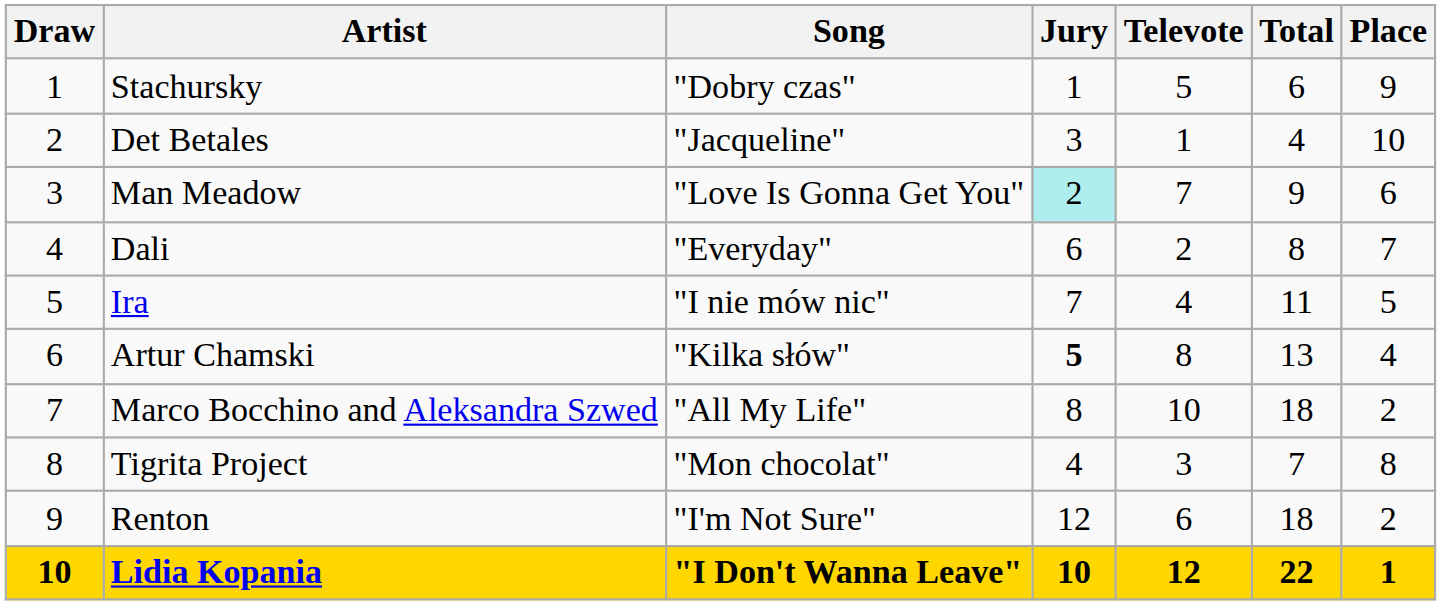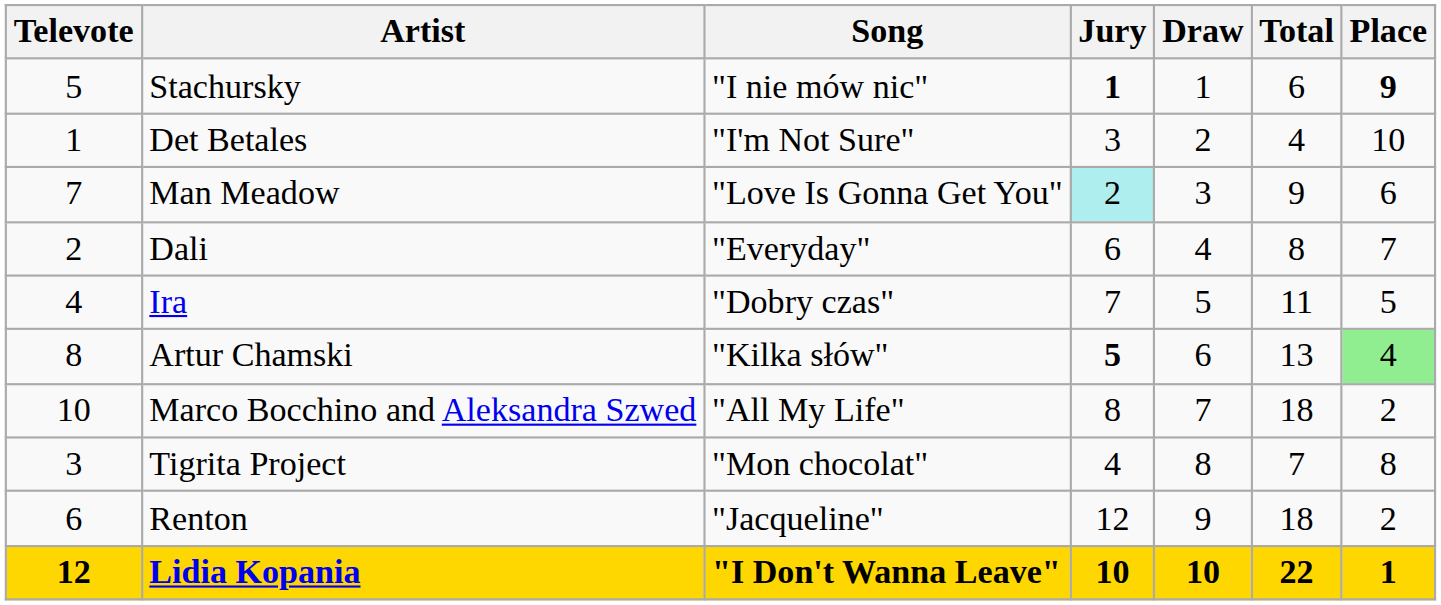 <table class="sortable wikitable" style="margin: 1em auto 1em auto; text-align:center;">
 <tr>
-<th>Draw</th>
+<th>Televote</th>
 <th>Artist</th>
 <th>Song</th>
 <th>Jury</th>
-<th>Televote</th>
+<th>Draw</th>
 <th>Total</th>
 <th>Place</th>
 </tr>
 <tr>
+<td>5</td>
+<td align="left">Stachursky</td>
+<td align="left">"I nie mów nic"</td>
+<td><strong>1</strong></td>
 <td>1</td>
-<td align="left">Stachursky</td>
-<td align="left">"Dobry czas"</td>
-<td>1</td>
-<td>5</td>
 <td>6</td>
-<td>9</td>
+<td><strong>9</strong></td>
 </tr>
 <tr>
+<td>1</td>
+<td align="left">Det Betales</td>
+<td align="left">"I'm Not Sure"</td>
+<td>3</td>
 <td>2</td>
-<td align="left">Det Betales</td>
-<td align="left">"Jacqueline"</td>
-<td>3</td>
-<td>1</td>
 <td>4</td>
 <td>10</td>
 </tr>
 <tr>
-<td>3</td>
+<td>7</td>
 <td align="left">Man Meadow</td>
 <td align="left">"Love Is Gonna Get You"</td>
 <td style="background: paleturquoise;">2</td>
-<td>7</td>
+<td>3</td>
 <td>9</td>
 <td>6</td>
 </tr>
 <tr>
-<td>4</td>
+<td>2</td>
 <td align="left">Dali</td>
 <td align="left">"Everyday"</td>
 <td>6</td>
-<td>2</td>
+<td>4</td>
 <td>8</td>
 <td>7</td>
 </tr>
 <tr>
+<td>4</td>
+<td align="left"><a href='#'>Ira</a></td>
+<td align="left">"Dobry czas"</td>
+<td>7</td>
 <td>5</td>
-<td align="left"><a href='#'>Ira</a></td>
-<td align="left">"I nie mów nic"</td>
-<td>7</td>
-<td>4</td>
 <td>11</td>
 <td>5</td>
 </tr>
 <tr>
-<td>6</td>
+<td>8</td>
 <td align="left">Artur Chamski</td>
 <td align="left">"Kilka słów"</td>
 <td><strong>5</strong></td>
-<td>8</td>
+<td>6</td>
 <td>13</td>
-<td>4</td>
+<td style="background: lightgreen;">4</td>
 </tr>
 <tr>
-<td>7</td>
+<td>10</td>
 <td align="left">Marco Bocchino and <a href='#'>Aleksandra Szwed</a></td>
 <td align="left">"All My Life"</td>
 <td>8</td>
-<td>10</td>
+<td>7</td>
 <td>18</td>
 <td>2</td>
 </tr>
 <tr>
-<td>8</td>
+<td>3</td>
 <td align="left">Tigrita Project</td>
 <td align="left">"Mon chocolat"</td>
 <td>4</td>
-<td>3</td>
+<td>8</td>
 <td>7</td>
 <td>8</td>
 </tr>
 <tr>
+<td>6</td>
+<td align="left">Renton</td>
+<td align="left">"Jacqueline"</td>
+<td>12</td>
 <td>9</td>
-<td align="left">Renton</td>
-<td align="left">"I'm Not Sure"</td>
-<td>12</td>
-<td>6</td>
 <td>18</td>
 <td>2</td>
 </tr>
 <tr style="font-weight:bold; background:gold;">
-<td>10</td>
+<td>12</td>
 <td align="left"><a href='#'>Lidia Kopania</a></td>
 <td align="left">"I Don't Wanna Leave"</td>
 <td>10</td>
-<td>12</td>
+<td>10</td>
 <td>22</td>
 <td>1</td>
 </tr>
 </table>
